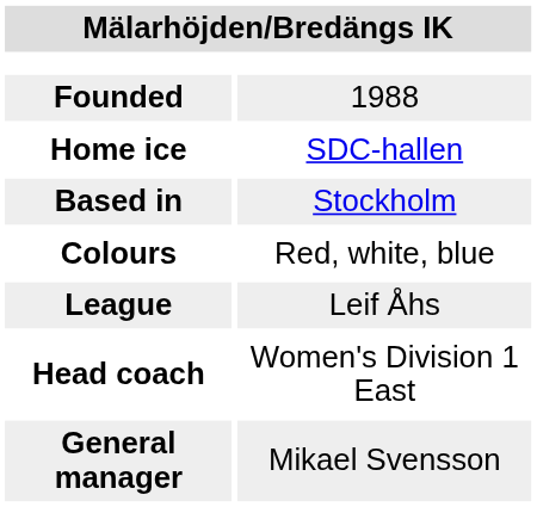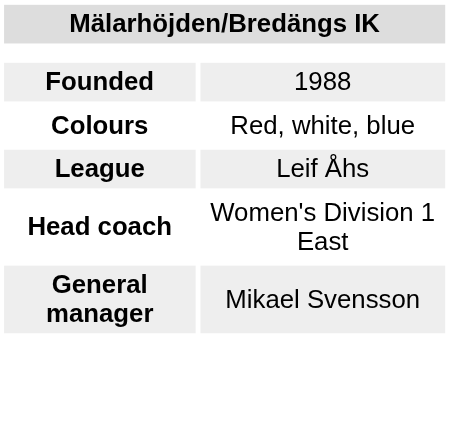 <table border=0  align=right cellpadding=3 cellspacing=3 width=280>
 <tr align="center" bgcolor="#dddddd">
 <td colspan=2><strong>Mälarhöjden/Bredängs IK</strong></td>
 </tr>
 <tr align="center">
 <td colspan=2></td>
 </tr>
 <tr align="center" bgcolor="#eeeeee">
 <td><strong>Founded</strong></td>
 <td>1988</td>
-</tr>
-<tr align="center">
-<td><strong>Home ice</strong></td>
-<td><a href='#'>SDC-hallen</a></td>
-</tr>
-<tr align="center" bgcolor="#eeeeee">
-<td><strong>Based in</strong></td>
-<td><a href='#'>Stockholm</a></td>
 </tr>
 <tr align="center">
 <td><strong>Colours</strong></td>
 <td>Red, white, blue</td>
 </tr>
 <tr align="center" bgcolor="#eeeeee">
 <td><strong>League</strong></td>
 <td>Leif Åhs</td>
 </tr>
 <tr align="center">
 <td><strong>Head coach</strong></td>
 <td>Women's Division 1 East</td>
 </tr>
 <tr align="center" bgcolor="#eeeeee">
 <td><strong>General manager</strong></td>
 <td>Mikael Svensson</td>
 </tr>
 </table>
